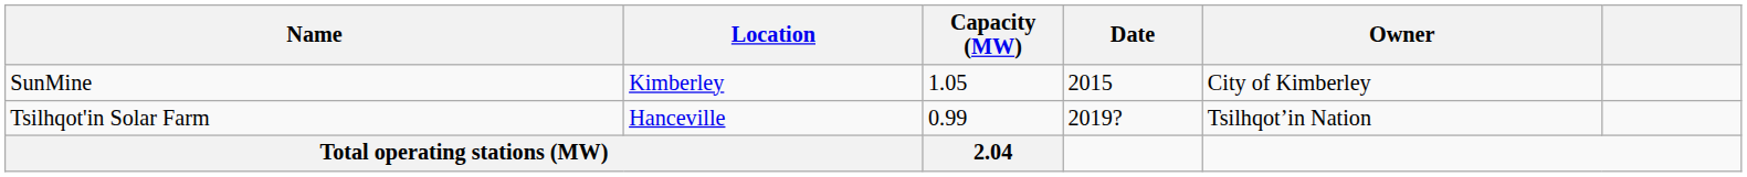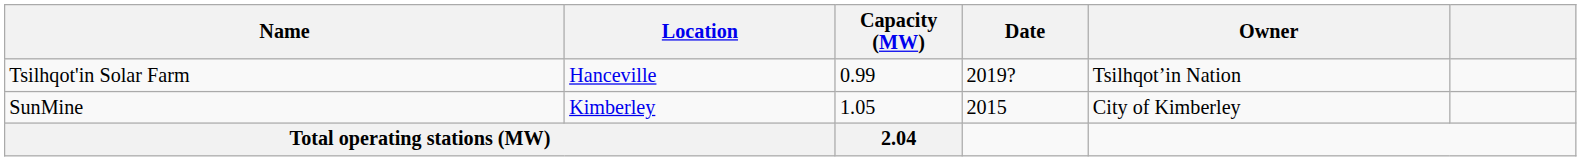 <table class="wikitable sortable">
 <tr>
 <th width="31%">Name</th>
 <th width="15%"><a href='#'>Location</a></th>
 <th width="7%" data-sort-type="number">Capacity (<a href='#'>MW</a>)</th>
 <th width="7%">Date</th>
 <th width="20%">Owner</th>
 <th width="7%"></th>
 </tr>
 <tr>
+<td>Tsilhqot'in Solar Farm</td>
+<td><a href='#'>Hanceville</a></td>
+<td>0.99</td>
+<td>2019?</td>
+<td>Tsilhqot’in Nation</td>
+<td></td>
+</tr>
+<tr>
 <td>SunMine</td>
 <td><a href='#'>Kimberley</a></td>
 <td>1.05</td>
 <td>2015</td>
 <td>City of Kimberley</td>
-<td></td>
-</tr>
-<tr>
-<td>Tsilhqot'in Solar Farm</td>
-<td><a href='#'>Hanceville</a></td>
-<td>0.99</td>
-<td>2019?</td>
-<td>Tsilhqot’in Nation</td>
 <td></td>
 </tr>
 <tr class="sortbottom">
 <th colspan=2>Total operating stations (MW)</th>
 <th>2.04</th>
 <td></td>
 </tr>
 </table>
